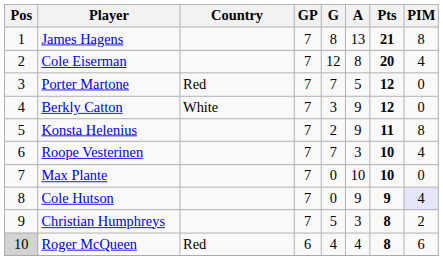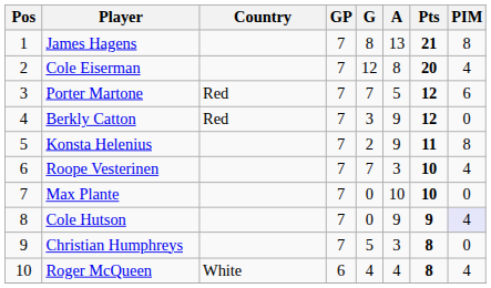 <table class="wikitable sortable" style="text-align: center;">
 <tr>
 <th width=30>Pos</th>
 <th width=150>Player</th>
 <th width=120>Country</th>
 <th width=20>GP</th>
 <th width=20>G</th>
 <th width=20>A</th>
 <th width=30>Pts</th>
 <th width=30>PIM</th>
 </tr>
 <tr>
 <td>1</td>
 <td align=left><a href='#'>James Hagens</a></td>
 <td align=left></td>
 <td>7</td>
 <td>8</td>
 <td>13</td>
 <td><strong>21</strong></td>
 <td>8</td>
 </tr>
 <tr>
 <td>2</td>
 <td align=left><a href='#'>Cole Eiserman</a></td>
 <td align=left></td>
 <td>7</td>
 <td>12</td>
 <td>8</td>
 <td><strong>20</strong></td>
 <td>4</td>
 </tr>
 <tr>
 <td>3</td>
 <td align=left><a href='#'>Porter Martone</a></td>
 <td align=left> Red</td>
 <td>7</td>
 <td>7</td>
 <td>5</td>
 <td><strong>12</strong></td>
-<td>0</td>
+<td>6</td>
 </tr>
 <tr>
 <td>4</td>
 <td align=left><a href='#'>Berkly Catton</a></td>
-<td align=left> White</td>
+<td align=left> Red</td>
 <td>7</td>
 <td>3</td>
 <td>9</td>
 <td><strong>12</strong></td>
 <td>0</td>
 </tr>
 <tr>
 <td>5</td>
 <td align=left><a href='#'>Konsta Helenius</a></td>
 <td align=left></td>
 <td>7</td>
 <td>2</td>
 <td>9</td>
 <td><strong>11</strong></td>
 <td>8</td>
 </tr>
 <tr>
 <td>6</td>
 <td align=left><a href='#'>Roope Vesterinen</a></td>
 <td align=left></td>
 <td>7</td>
 <td>7</td>
 <td>3</td>
 <td><strong>10</strong></td>
 <td>4</td>
 </tr>
 <tr>
 <td>7</td>
 <td align=left><a href='#'>Max Plante</a></td>
 <td align=left></td>
 <td>7</td>
 <td>0</td>
 <td>10</td>
 <td><strong>10</strong></td>
 <td>0</td>
 </tr>
 <tr>
 <td>8</td>
 <td align=left><a href='#'>Cole Hutson</a></td>
 <td align=left></td>
 <td>7</td>
 <td>0</td>
 <td>9</td>
 <td><strong>9</strong></td>
 <td style="background: lavender;">4</td>
 </tr>
 <tr>
 <td>9</td>
 <td align=left><a href='#'>Christian Humphreys</a></td>
 <td align=left></td>
 <td>7</td>
 <td>5</td>
 <td>3</td>
 <td><strong>8</strong></td>
-<td>2</td>
+<td>0</td>
 </tr>
 <tr>
-<td style="background: lightgrey;">10</td>
+<td>10</td>
 <td align=left><a href='#'>Roger McQueen</a></td>
-<td align=left> Red</td>
+<td align=left> White</td>
 <td>6</td>
 <td>4</td>
 <td>4</td>
 <td><strong>8</strong></td>
-<td>6</td>
+<td>4</td>
 </tr>
 <tr>
 </tr>
 </table>
